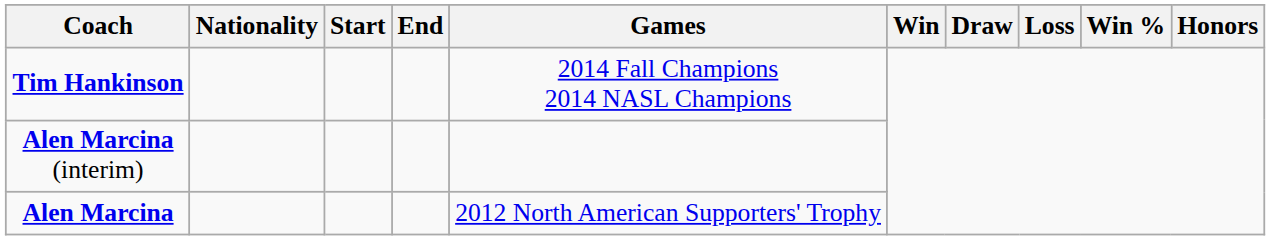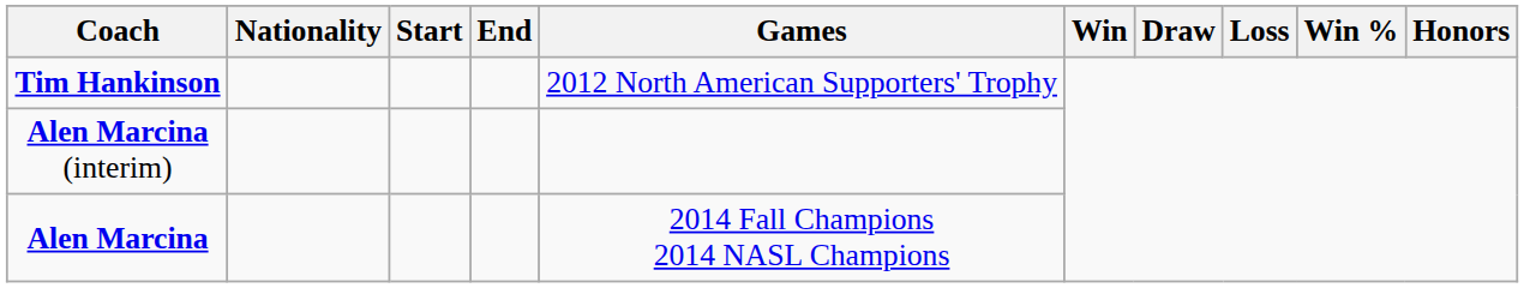 <table class="wikitable sortable" style="text-align:center; margin-left:1em; font-size:90%;">
 <tr>
 <th>Coach</th>
 <th>Nationality</th>
 <th>Start</th>
 <th>End</th>
 <th>Games</th>
 <th>Win</th>
 <th>Draw</th>
 <th>Loss</th>
 <th>Win %</th>
 <th>Honors</th>
 </tr>
 <tr>
 <td><strong><a href='#'>Tim Hankinson</a></strong></td>
 <td></td>
 <td></td>
 <td><br></td>
-<td><a href='#'>2014 Fall Champions</a><br><a href='#'>2014 NASL Champions</a></td>
+<td><a href='#'>2012 North American Supporters' Trophy</a></td>
 </tr>
 <tr>
 <td><strong><a href='#'>Alen Marcina</a></strong><br>(interim)</td>
 <td></td>
 <td></td>
 <td><br></td>
 <td></td>
 </tr>
 <tr>
 <td><strong><a href='#'>Alen Marcina</a></strong></td>
 <td></td>
 <td></td>
 <td><br></td>
-<td><a href='#'>2012 North American Supporters' Trophy</a></td>
+<td><a href='#'>2014 Fall Champions</a><br><a href='#'>2014 NASL Champions</a></td>
 </tr>
 </table>
